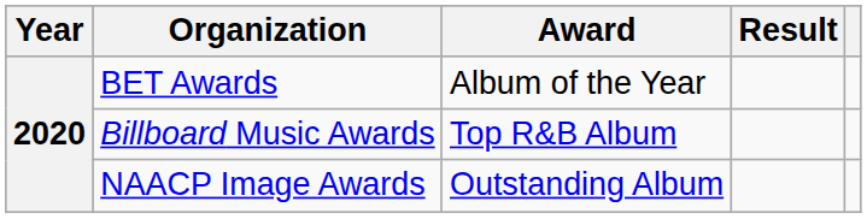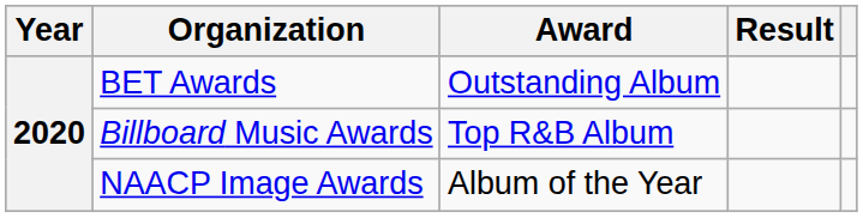 <table class="wikitable sortable">
 <tr>
 <th scope="col">Year</th>
 <th scope="col">Organization</th>
 <th scope="col">Award</th>
 <th scope="col">Result</th>
 <th scope="col"></th>
 </tr>
 <tr>
 <th scope="row" rowspan="3">2020</th>
 <td><a href='#'>BET Awards</a></td>
-<td>Album of the Year</td>
+<td><a href='#'>Outstanding Album</a></td>
 <td></td>
 <td style="text-align:center;"></td>
 </tr>
 <tr>
 <td><a href='#'><em>Billboard</em> Music Awards</a></td>
 <td><a href='#'>Top R&B Album</a></td>
 <td></td>
 <td align="center"></td>
 </tr>
 <tr>
 <td><a href='#'>NAACP Image Awards</a></td>
-<td><a href='#'>Outstanding Album</a></td>
+<td>Album of the Year</td>
 <td></td>
 <td align="center"></td>
 </tr>
 </table>
